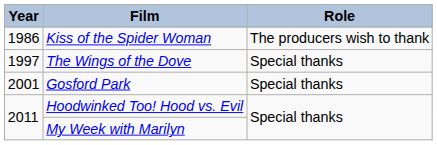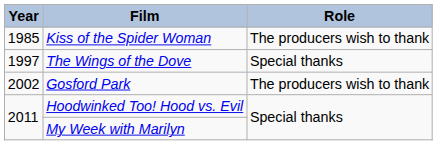 <table class="wikitable" style="font-size:95%;">
 <tr>
 <th style="background:#B0C4DE;">Year</th>
 <th style="background:#B0C4DE;">Film</th>
 <th style="background:#B0C4DE;">Role</th>
 </tr>
 <tr>
-<td>1986</td>
+<td>1985</td>
 <td><em><a href='#'>Kiss of the Spider Woman</a></em></td>
 <td>The producers wish to thank</td>
 </tr>
 <tr>
 <td>1997</td>
 <td><em><a href='#'>The Wings of the Dove</a></em></td>
 <td>Special thanks</td>
 </tr>
 <tr>
-<td>2001</td>
+<td>2002</td>
 <td><em><a href='#'>Gosford Park</a></em></td>
-<td>Special thanks</td>
+<td>The producers wish to thank</td>
 </tr>
 <tr>
 <td rowspan=2>2011</td>
 <td><em><a href='#'>Hoodwinked Too! Hood vs. Evil</a></em></td>
 <td rowspan=2>Special thanks</td>
 </tr>
 <tr>
 <td><em><a href='#'>My Week with Marilyn</a></em></td>
 </tr>
 </table>
